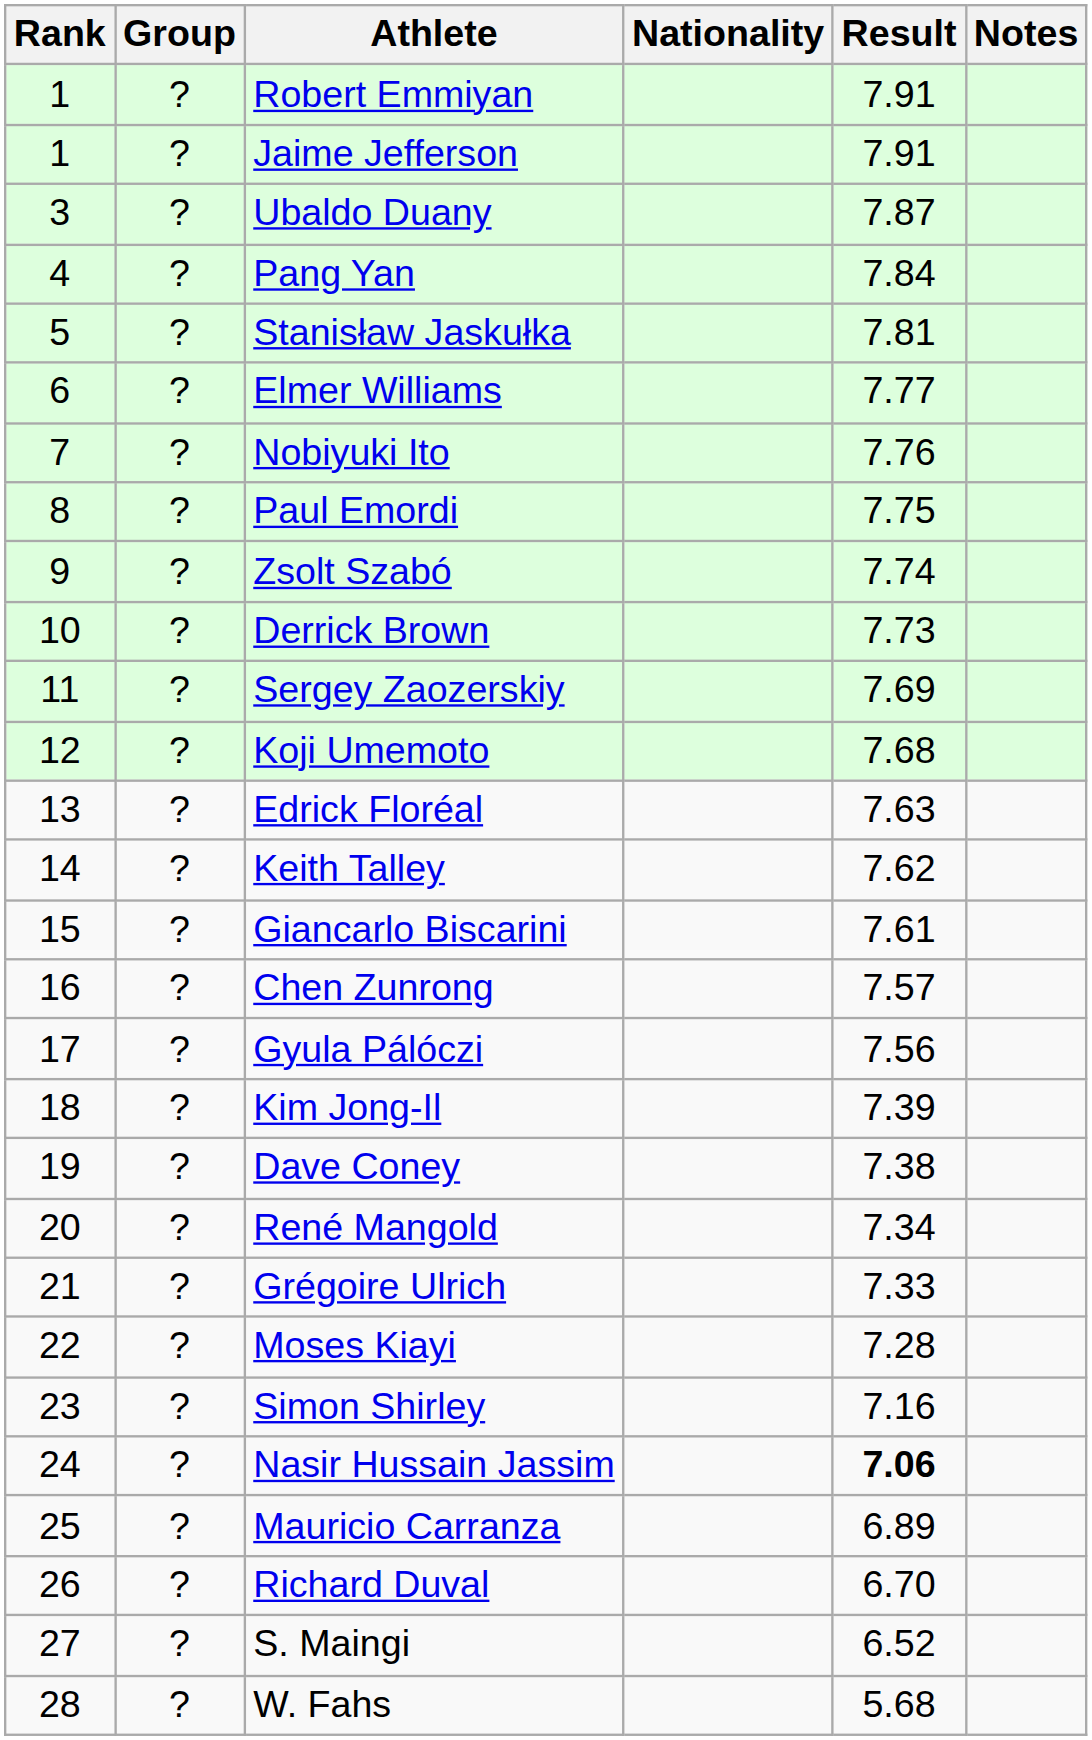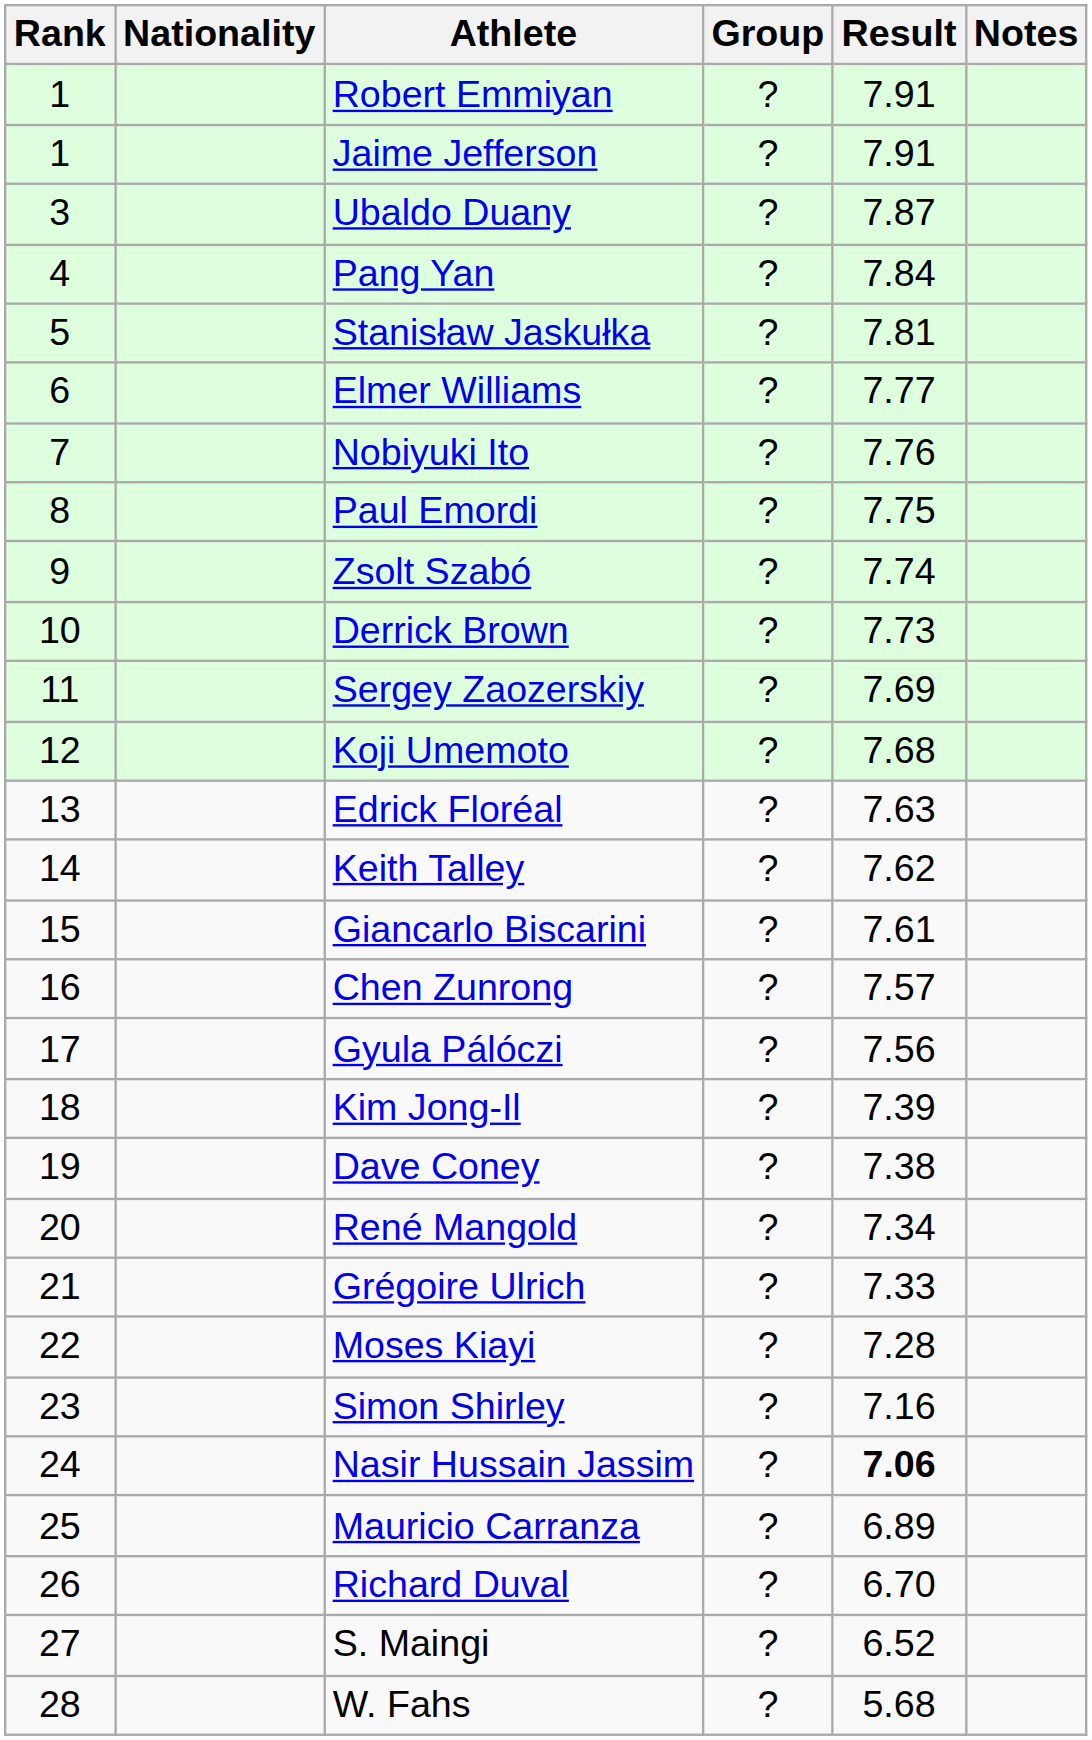 <table class="wikitable sortable" style="text-align:center">
 <tr>
 <th>Rank</th>
+<th>Nationality</th>
+<th>Athlete</th>
 <th>Group</th>
-<th>Athlete</th>
-<th>Nationality</th>
 <th>Result</th>
 <th>Notes</th>
 </tr>
 <tr bgcolor=ddffdd>
 <td>1</td>
+<td align=left></td>
+<td align=left><a href='#'>Robert Emmiyan</a></td>
 <td>?</td>
-<td align=left><a href='#'>Robert Emmiyan</a></td>
-<td align=left></td>
 <td>7.91</td>
 <td></td>
 </tr>
 <tr bgcolor=ddffdd>
 <td>1</td>
+<td align=left></td>
+<td align=left><a href='#'>Jaime Jefferson</a></td>
 <td>?</td>
-<td align=left><a href='#'>Jaime Jefferson</a></td>
-<td align=left></td>
 <td>7.91</td>
 <td></td>
 </tr>
 <tr bgcolor=ddffdd>
 <td>3</td>
+<td align=left></td>
+<td align=left><a href='#'>Ubaldo Duany</a></td>
 <td>?</td>
-<td align=left><a href='#'>Ubaldo Duany</a></td>
-<td align=left></td>
 <td>7.87</td>
 <td></td>
 </tr>
 <tr bgcolor=ddffdd>
 <td>4</td>
+<td align=left></td>
+<td align=left><a href='#'>Pang Yan</a></td>
 <td>?</td>
-<td align=left><a href='#'>Pang Yan</a></td>
-<td align=left></td>
 <td>7.84</td>
 <td></td>
 </tr>
 <tr bgcolor=ddffdd>
 <td>5</td>
+<td align=left></td>
+<td align=left><a href='#'>Stanisław Jaskułka</a></td>
 <td>?</td>
-<td align=left><a href='#'>Stanisław Jaskułka</a></td>
-<td align=left></td>
 <td>7.81</td>
 <td></td>
 </tr>
 <tr bgcolor=ddffdd>
 <td>6</td>
+<td align=left></td>
+<td align=left><a href='#'>Elmer Williams</a></td>
 <td>?</td>
-<td align=left><a href='#'>Elmer Williams</a></td>
-<td align=left></td>
 <td>7.77</td>
 <td></td>
 </tr>
 <tr bgcolor=ddffdd>
 <td>7</td>
+<td align=left></td>
+<td align=left><a href='#'>Nobiyuki Ito</a></td>
 <td>?</td>
-<td align=left><a href='#'>Nobiyuki Ito</a></td>
-<td align=left></td>
 <td>7.76</td>
 <td></td>
 </tr>
 <tr bgcolor=ddffdd>
 <td>8</td>
+<td align=left></td>
+<td align=left><a href='#'>Paul Emordi</a></td>
 <td>?</td>
-<td align=left><a href='#'>Paul Emordi</a></td>
-<td align=left></td>
 <td>7.75</td>
 <td></td>
 </tr>
 <tr bgcolor=ddffdd>
 <td>9</td>
+<td align=left></td>
+<td align=left><a href='#'>Zsolt Szabó</a></td>
 <td>?</td>
-<td align=left><a href='#'>Zsolt Szabó</a></td>
-<td align=left></td>
 <td>7.74</td>
 <td></td>
 </tr>
 <tr bgcolor=ddffdd>
 <td>10</td>
+<td align=left></td>
+<td align=left><a href='#'>Derrick Brown</a></td>
 <td>?</td>
-<td align=left><a href='#'>Derrick Brown</a></td>
-<td align=left></td>
 <td>7.73</td>
 <td></td>
 </tr>
 <tr bgcolor=ddffdd>
 <td>11</td>
+<td align=left></td>
+<td align=left><a href='#'>Sergey Zaozerskiy</a></td>
 <td>?</td>
-<td align=left><a href='#'>Sergey Zaozerskiy</a></td>
-<td align=left></td>
 <td>7.69</td>
 <td></td>
 </tr>
 <tr bgcolor=ddffdd>
 <td>12</td>
+<td align=left></td>
+<td align=left><a href='#'>Koji Umemoto</a></td>
 <td>?</td>
-<td align=left><a href='#'>Koji Umemoto</a></td>
-<td align=left></td>
 <td>7.68</td>
 <td></td>
 </tr>
 <tr>
 <td>13</td>
+<td align=left></td>
+<td align=left><a href='#'>Edrick Floréal</a></td>
 <td>?</td>
-<td align=left><a href='#'>Edrick Floréal</a></td>
-<td align=left></td>
 <td>7.63</td>
 <td></td>
 </tr>
 <tr>
 <td>14</td>
+<td align=left></td>
+<td align=left><a href='#'>Keith Talley</a></td>
 <td>?</td>
-<td align=left><a href='#'>Keith Talley</a></td>
-<td align=left></td>
 <td>7.62</td>
 <td></td>
 </tr>
 <tr>
 <td>15</td>
+<td align=left></td>
+<td align=left><a href='#'>Giancarlo Biscarini</a></td>
 <td>?</td>
-<td align=left><a href='#'>Giancarlo Biscarini</a></td>
-<td align=left></td>
 <td>7.61</td>
 <td></td>
 </tr>
 <tr>
 <td>16</td>
+<td align=left></td>
+<td align=left><a href='#'>Chen Zunrong</a></td>
 <td>?</td>
-<td align=left><a href='#'>Chen Zunrong</a></td>
-<td align=left></td>
 <td>7.57</td>
 <td></td>
 </tr>
 <tr>
 <td>17</td>
+<td align=left></td>
+<td align=left><a href='#'>Gyula Pálóczi</a></td>
 <td>?</td>
-<td align=left><a href='#'>Gyula Pálóczi</a></td>
-<td align=left></td>
 <td>7.56</td>
 <td></td>
 </tr>
 <tr>
 <td>18</td>
+<td align=left></td>
+<td align=left><a href='#'>Kim Jong-Il</a></td>
 <td>?</td>
-<td align=left><a href='#'>Kim Jong-Il</a></td>
-<td align=left></td>
 <td>7.39</td>
 <td></td>
 </tr>
 <tr>
 <td>19</td>
+<td align=left></td>
+<td align=left><a href='#'>Dave Coney</a></td>
 <td>?</td>
-<td align=left><a href='#'>Dave Coney</a></td>
-<td align=left></td>
 <td>7.38</td>
 <td></td>
 </tr>
 <tr>
 <td>20</td>
+<td align=left></td>
+<td align=left><a href='#'>René Mangold</a></td>
 <td>?</td>
-<td align=left><a href='#'>René Mangold</a></td>
-<td align=left></td>
 <td>7.34</td>
 <td></td>
 </tr>
 <tr>
 <td>21</td>
+<td align=left></td>
+<td align=left><a href='#'>Grégoire Ulrich</a></td>
 <td>?</td>
-<td align=left><a href='#'>Grégoire Ulrich</a></td>
-<td align=left></td>
 <td>7.33</td>
 <td></td>
 </tr>
 <tr>
 <td>22</td>
+<td align=left></td>
+<td align=left><a href='#'>Moses Kiayi</a></td>
 <td>?</td>
-<td align=left><a href='#'>Moses Kiayi</a></td>
-<td align=left></td>
 <td>7.28</td>
 <td></td>
 </tr>
 <tr>
 <td>23</td>
+<td align=left></td>
+<td align=left><a href='#'>Simon Shirley</a></td>
 <td>?</td>
-<td align=left><a href='#'>Simon Shirley</a></td>
-<td align=left></td>
 <td>7.16</td>
 <td></td>
 </tr>
 <tr>
 <td>24</td>
+<td align=left></td>
+<td align=left><a href='#'>Nasir Hussain Jassim</a></td>
 <td>?</td>
-<td align=left><a href='#'>Nasir Hussain Jassim</a></td>
-<td align=left></td>
 <td><strong>7.06</strong></td>
 <td></td>
 </tr>
 <tr>
 <td>25</td>
+<td align=left></td>
+<td align=left><a href='#'>Mauricio Carranza</a></td>
 <td>?</td>
-<td align=left><a href='#'>Mauricio Carranza</a></td>
-<td align=left></td>
 <td>6.89</td>
 <td></td>
 </tr>
 <tr>
 <td>26</td>
+<td align=left></td>
+<td align=left><a href='#'>Richard Duval</a></td>
 <td>?</td>
-<td align=left><a href='#'>Richard Duval</a></td>
-<td align=left></td>
 <td>6.70</td>
 <td></td>
 </tr>
 <tr>
 <td>27</td>
+<td align=left></td>
+<td align=left>S. Maingi</td>
 <td>?</td>
-<td align=left>S. Maingi</td>
-<td align=left></td>
 <td>6.52</td>
 <td></td>
 </tr>
 <tr>
 <td>28</td>
+<td align=left></td>
+<td align=left>W. Fahs</td>
 <td>?</td>
-<td align=left>W. Fahs</td>
-<td align=left></td>
 <td>5.68</td>
 <td></td>
 </tr>
 </table>
